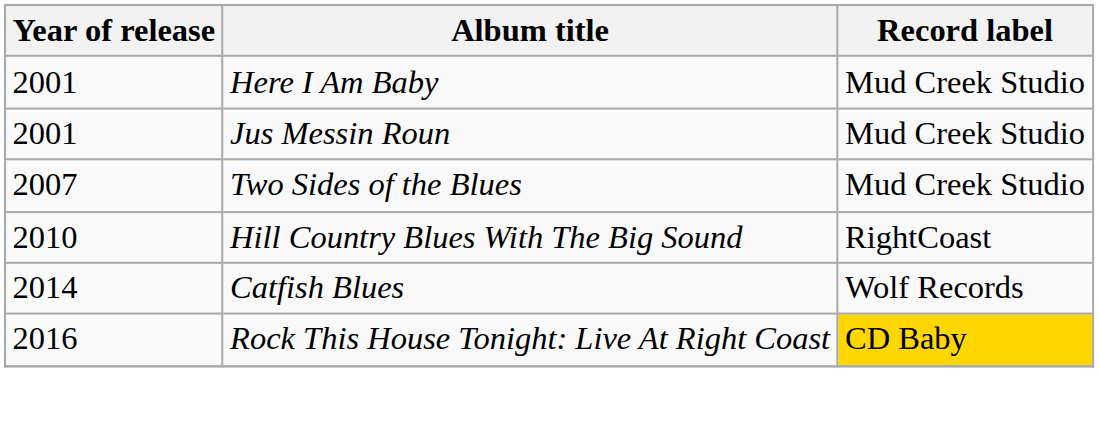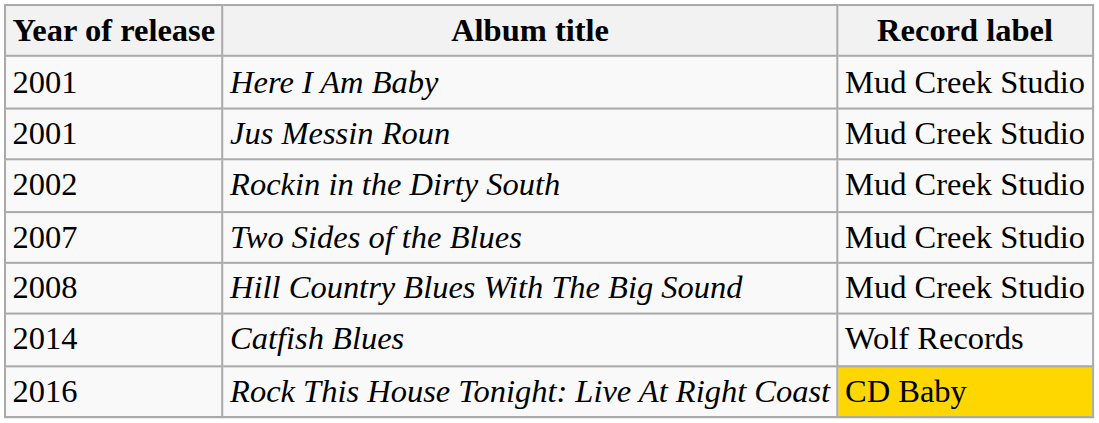 <table class="wikitable sortable">
 <tr>
 <th>Year of release</th>
 <th>Album title</th>
 <th>Record label</th>
 </tr>
 <tr>
 <td>2001</td>
 <td><em>Here I Am Baby</em></td>
 <td>Mud Creek Studio</td>
 </tr>
 <tr>
 <td>2001</td>
 <td><em>Jus Messin Roun</em></td>
 <td>Mud Creek Studio</td>
 </tr>
 <tr>
+<td>2002</td>
+<td><em>Rockin in the Dirty South</em></td>
+<td>Mud Creek Studio</td>
+</tr>
+<tr>
 <td>2007</td>
 <td><em>Two Sides of the Blues</em></td>
 <td>Mud Creek Studio</td>
 </tr>
 <tr>
-<td>2010</td>
+<td>2008</td>
 <td><em>Hill Country Blues With The Big Sound</em></td>
-<td>RightCoast</td>
+<td>Mud Creek Studio</td>
 </tr>
 <tr>
 <td>2014</td>
 <td><em>Catfish Blues</em></td>
 <td>Wolf Records</td>
 </tr>
 <tr>
 <td>2016</td>
 <td><em>Rock This House Tonight: Live At Right Coast</em></td>
 <td style="background: gold;">CD Baby</td>
 </tr>
 <tr>
 </tr>
 </table>
